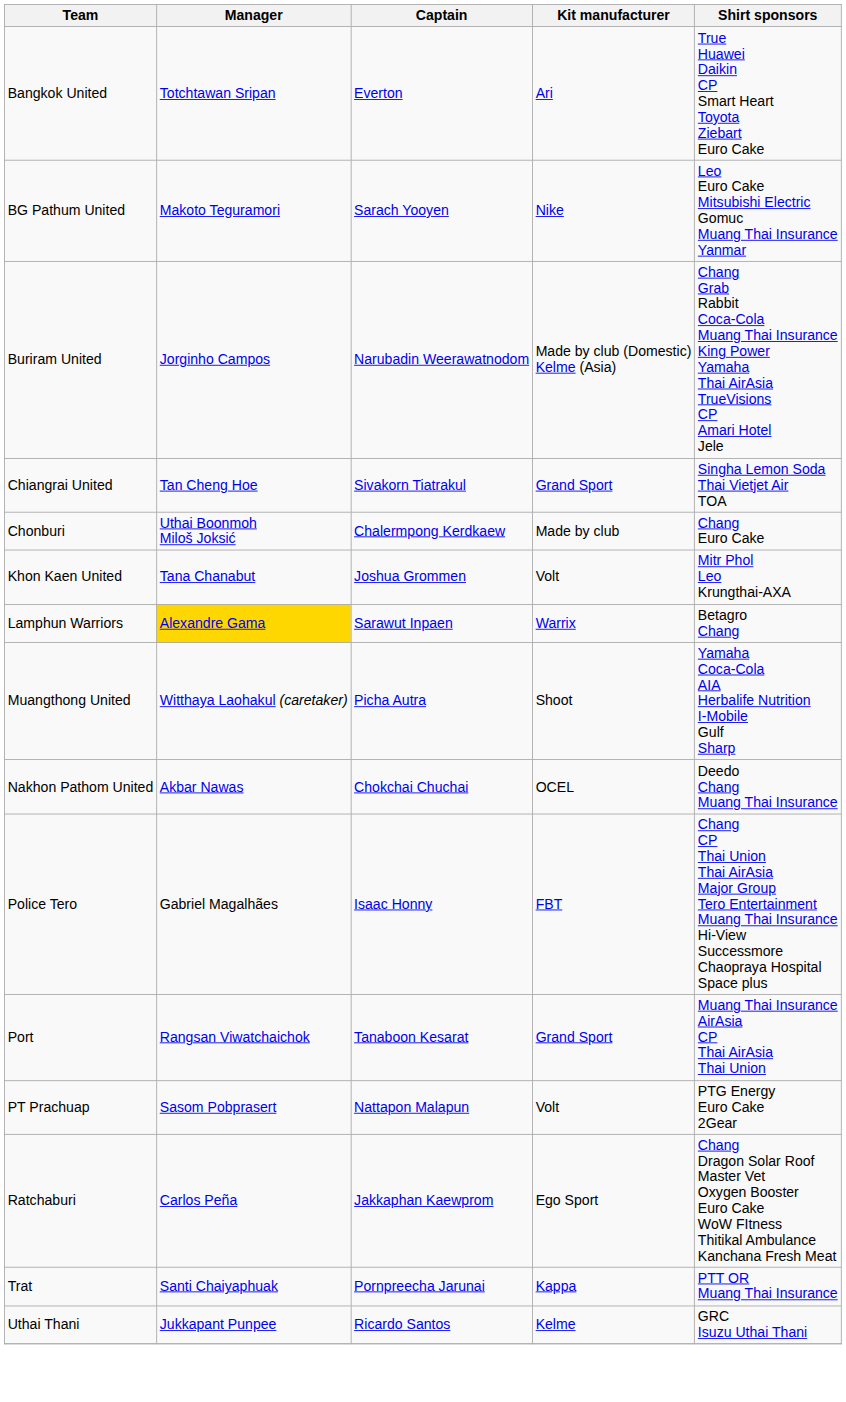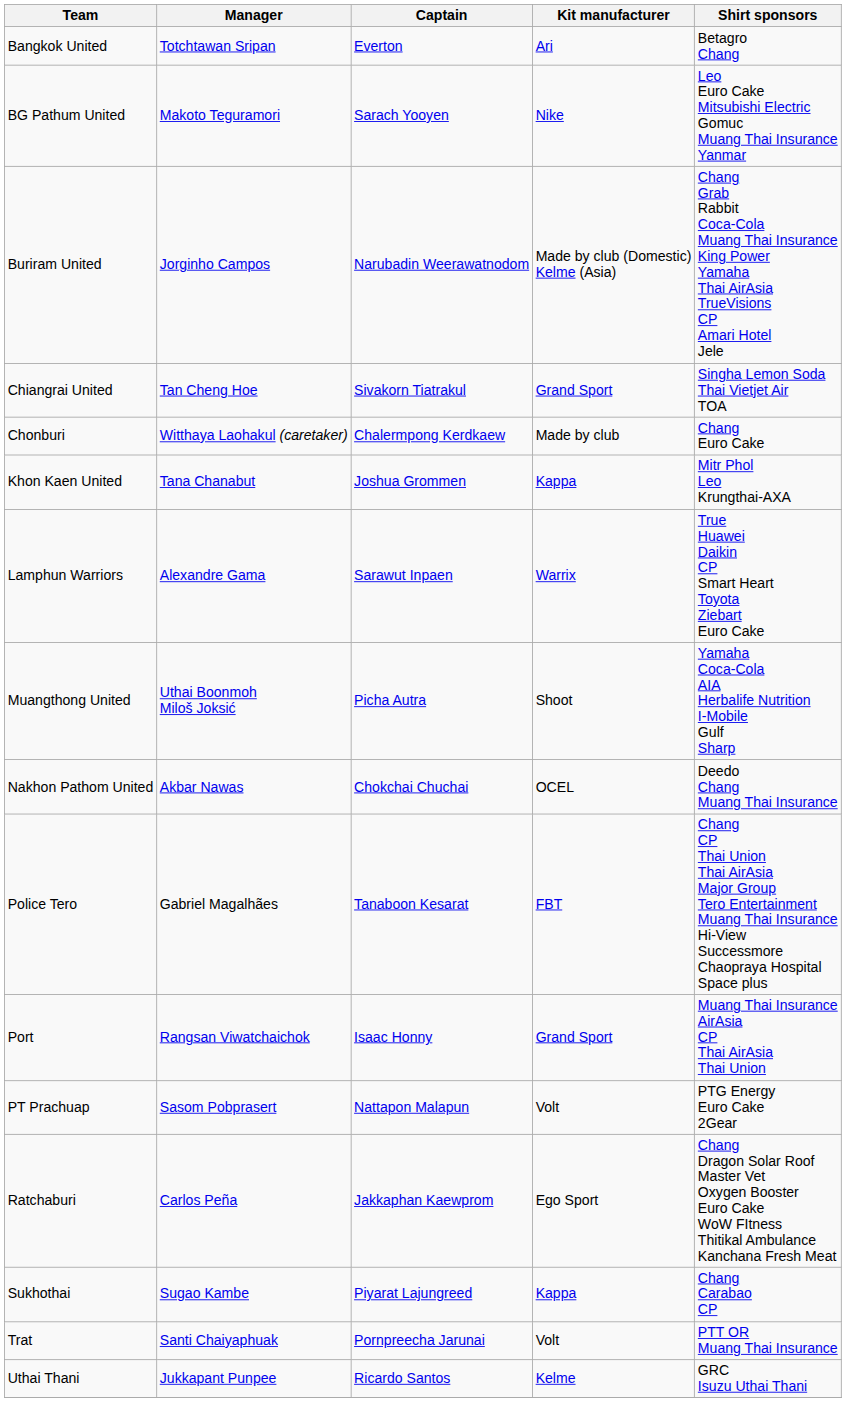 <table class="wikitable sortable" style="text-align: left;">
 <tr>
 <th>Team</th>
 <th>Manager</th>
 <th>Captain</th>
 <th>Kit manufacturer</th>
 <th>Shirt sponsors</th>
 </tr>
 <tr>
 <td>Bangkok United</td>
 <td> <a href='#'>Totchtawan Sripan</a></td>
 <td> <a href='#'>Everton</a></td>
 <td> <a href='#'>Ari</a></td>
-<td><a href='#'>True</a><br><a href='#'>Huawei</a><br><a href='#'>Daikin</a><br><a href='#'>CP</a><br>Smart Heart<br><a href='#'>Toyota</a><br><a href='#'>Ziebart</a><br>Euro Cake</td>
+<td>Betagro <br> <a href='#'>Chang</a></td>
 </tr>
 <tr>
 <td>BG Pathum United</td>
 <td> <a href='#'>Makoto Teguramori</a></td>
 <td> <a href='#'>Sarach Yooyen</a></td>
 <td> <a href='#'>Nike</a></td>
 <td><a href='#'>Leo</a><br>Euro Cake<br><a href='#'>Mitsubishi Electric</a><br>Gomuc<br><a href='#'>Muang Thai Insurance</a><br><a href='#'>Yanmar</a></td>
 </tr>
 <tr>
 <td>Buriram United</td>
 <td> <a href='#'>Jorginho Campos</a></td>
 <td> <a href='#'>Narubadin Weerawatnodom</a></td>
 <td> Made by club (Domestic) <br> <a href='#'>Kelme</a> (Asia)</td>
 <td><a href='#'>Chang</a><br><a href='#'>Grab</a><br>Rabbit<br><a href='#'>Coca-Cola</a><br><a href='#'>Muang Thai Insurance</a><br><a href='#'>King Power</a><br><a href='#'>Yamaha</a><br><a href='#'>Thai AirAsia</a><br><a href='#'>TrueVisions</a><br><a href='#'>CP</a><br><a href='#'>Amari Hotel</a><br>Jele</td>
 </tr>
 <tr>
 <td>Chiangrai United</td>
 <td> <a href='#'>Tan Cheng Hoe</a></td>
 <td> <a href='#'>Sivakorn Tiatrakul</a></td>
 <td> <a href='#'>Grand Sport</a></td>
 <td><a href='#'>Singha Lemon Soda</a><br><a href='#'>Thai Vietjet Air</a><br>TOA</td>
 </tr>
 <tr>
 <td>Chonburi</td>
-<td> <a href='#'>Uthai Boonmoh</a> <br>  <a href='#'>Miloš Joksić</a></td>
+<td> <a href='#'>Witthaya Laohakul</a>  <em>(caretaker)</em></td>
 <td> <a href='#'>Chalermpong Kerdkaew</a></td>
 <td> Made by club</td>
 <td><a href='#'>Chang</a><br>Euro Cake</td>
 </tr>
 <tr>
 <td>Khon Kaen United</td>
 <td> <a href='#'>Tana Chanabut</a></td>
 <td> <a href='#'>Joshua Grommen</a></td>
-<td> Volt</td>
+<td> <a href='#'>Kappa</a></td>
 <td><a href='#'>Mitr Phol</a><br><a href='#'>Leo</a> <br>Krungthai-AXA</td>
 </tr>
 <tr>
 <td>Lamphun Warriors</td>
-<td style="background: gold;"> <a href='#'>Alexandre Gama</a></td>
+<td> <a href='#'>Alexandre Gama</a></td>
 <td> <a href='#'>Sarawut Inpaen</a></td>
 <td> <a href='#'>Warrix</a></td>
-<td>Betagro <br> <a href='#'>Chang</a></td>
+<td><a href='#'>True</a><br><a href='#'>Huawei</a><br><a href='#'>Daikin</a><br><a href='#'>CP</a><br>Smart Heart<br><a href='#'>Toyota</a><br><a href='#'>Ziebart</a><br>Euro Cake</td>
 </tr>
 <tr>
 <td>Muangthong United</td>
-<td> <a href='#'>Witthaya Laohakul</a>  <em>(caretaker)</em></td>
+<td> <a href='#'>Uthai Boonmoh</a> <br>  <a href='#'>Miloš Joksić</a></td>
 <td> <a href='#'>Picha Autra</a></td>
 <td> Shoot<br></td>
 <td><a href='#'>Yamaha</a><br><a href='#'>Coca-Cola</a><br><a href='#'>AIA</a><br><a href='#'>Herbalife Nutrition</a><br><a href='#'>I-Mobile</a><br>Gulf<br><a href='#'>Sharp</a></td>
 </tr>
 <tr>
 <td>Nakhon Pathom United</td>
 <td> <a href='#'>Akbar Nawas</a></td>
 <td> <a href='#'>Chokchai Chuchai</a></td>
 <td> OCEL</td>
 <td>Deedo<br> <a href='#'>Chang</a><br><a href='#'>Muang Thai Insurance</a></td>
 </tr>
 <tr>
 <td>Police Tero</td>
 <td> Gabriel Magalhães</td>
-<td> <a href='#'>Isaac Honny</a></td>
+<td> <a href='#'>Tanaboon Kesarat</a></td>
 <td> <a href='#'>FBT</a></td>
 <td><a href='#'>Chang</a> <br><a href='#'>CP</a><br><a href='#'>Thai Union</a><br><a href='#'>Thai AirAsia</a><br><a href='#'>Major Group</a><br><a href='#'>Tero Entertainment</a><br><a href='#'>Muang Thai Insurance</a><br>Hi-View<br>Successmore<br>Chaopraya Hospital<br>Space plus</td>
 </tr>
 <tr>
 <td>Port</td>
 <td> <a href='#'>Rangsan Viwatchaichok</a></td>
-<td> <a href='#'>Tanaboon Kesarat</a></td>
+<td> <a href='#'>Isaac Honny</a></td>
 <td> <a href='#'>Grand Sport</a></td>
 <td><a href='#'>Muang Thai Insurance</a><br><a href='#'>AirAsia</a><br><a href='#'>CP</a> <br><a href='#'>Thai AirAsia</a><br><a href='#'>Thai Union</a></td>
 </tr>
 <tr>
 <td>PT Prachuap</td>
 <td> <a href='#'>Sasom Pobprasert</a></td>
 <td> <a href='#'>Nattapon Malapun</a></td>
 <td> Volt</td>
 <td>PTG Energy<br>Euro Cake<br>2Gear</td>
 </tr>
 <tr>
 <td>Ratchaburi</td>
 <td> <a href='#'>Carlos Peña</a></td>
 <td> <a href='#'>Jakkaphan Kaewprom</a></td>
 <td> Ego Sport</td>
 <td><a href='#'>Chang</a><br>Dragon Solar Roof<br>Master Vet<br>Oxygen Booster<br>Euro Cake<br>WoW FItness<br>Thitikal Ambulance<br>Kanchana Fresh Meat</td>
 </tr>
 <tr>
+<td>Sukhothai</td>
+<td> <a href='#'>Sugao Kambe</a></td>
+<td> <a href='#'>Piyarat Lajungreed</a></td>
+<td> <a href='#'>Kappa</a></td>
+<td><a href='#'>Chang</a><br><a href='#'>Carabao</a><br><a href='#'>CP</a></td>
+</tr>
+<tr>
 <td>Trat</td>
 <td> <a href='#'>Santi Chaiyaphuak</a></td>
 <td> <a href='#'>Pornpreecha Jarunai</a></td>
-<td> <a href='#'>Kappa</a></td>
+<td> Volt</td>
 <td><a href='#'>PTT OR</a><br><a href='#'>Muang Thai Insurance</a></td>
 </tr>
 <tr>
 <td>Uthai Thani</td>
 <td> <a href='#'>Jukkapant Punpee</a></td>
 <td> <a href='#'>Ricardo Santos</a></td>
 <td> <a href='#'>Kelme</a></td>
 <td>GRC<br><a href='#'>Isuzu Uthai Thani</a></td>
 </tr>
 <tr>
 </tr>
 </table>
